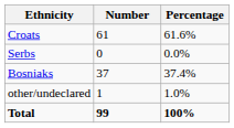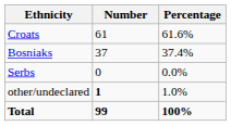 <table class="wikitable">
 <tr>
 <th width="100px">Ethnicity</th>
 <th width="80px">Number</th>
 <th width="80px">Percentage</th>
 </tr>
 <tr>
 <td><a href='#'>Croats</a></td>
 <td>61</td>
 <td>61.6%</td>
 </tr>
 <tr>
+<td><a href='#'>Bosniaks</a></td>
+<td>37</td>
+<td>37.4%</td>
+</tr>
+<tr>
 <td><a href='#'>Serbs</a></td>
 <td>0</td>
 <td>0.0%</td>
 </tr>
 <tr>
-<td><a href='#'>Bosniaks</a></td>
-<td>37</td>
-<td>37.4%</td>
-</tr>
-<tr>
 <td>other/undeclared</td>
-<td>1</td>
+<td><strong>1</strong></td>
 <td>1.0%</td>
 </tr>
 <tr>
 <td><strong>Total</strong></td>
 <td><strong>99</strong></td>
 <td><strong>100%</strong></td>
 </tr>
 </table>
